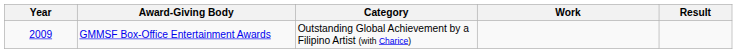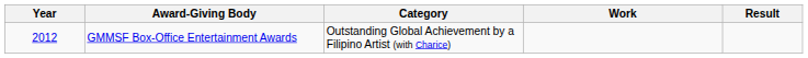 <table | width="90%" class="wikitable sortable">
 <tr>
 <th width="10%">Year</th>
 <th width="30%">Award-Giving Body</th>
 <th width="25%">Category</th>
 <th width="25%">Work</th>
 <th width="10%">Result</th>
 </tr>
 <tr>
-<td rowspan="1" align="center"><a href='#'>2009</a></td>
+<td rowspan="1" align="center"><a href='#'>2012</a></td>
 <td rowspan="1" align="left"><a href='#'>GMMSF Box-Office Entertainment Awards</a></td>
 <td align="left">Outstanding Global Achievement by a Filipino Artist <small>(with <a href='#'>Charice</a>)</small></td>
 <td align="center"></td>
 <td></td>
 </tr>
 </table>
